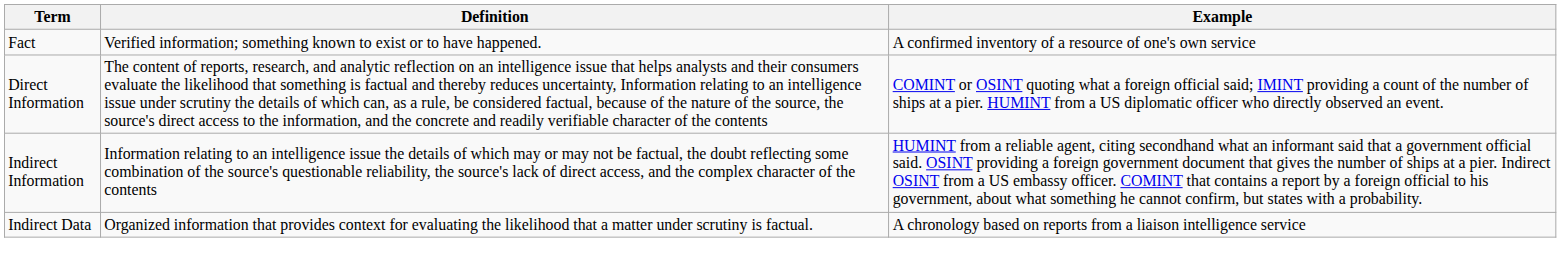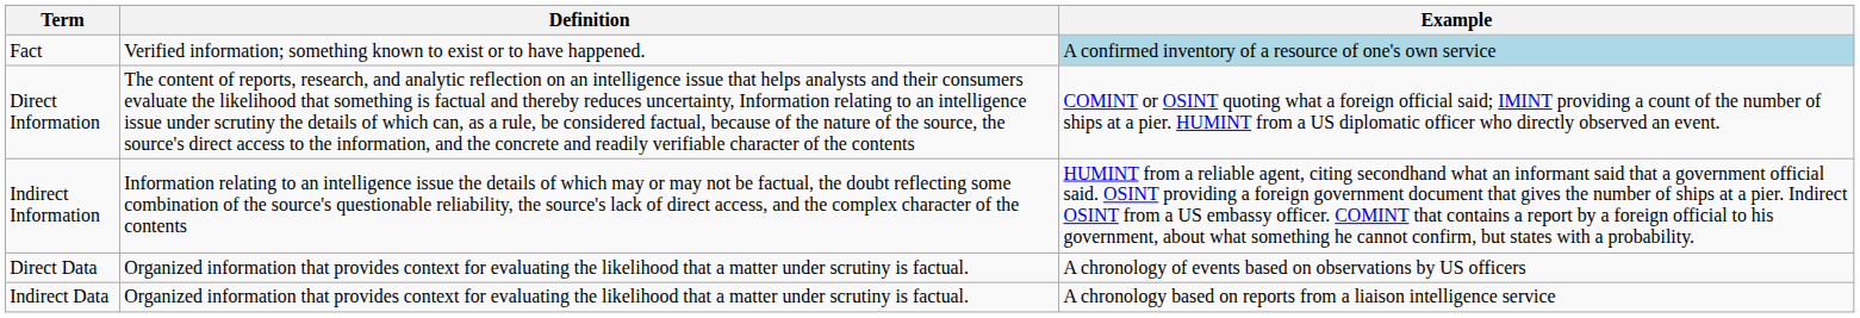 <table class="wikitable">
 <tr>
 <th>Term</th>
 <th>Definition</th>
 <th>Example</th>
 </tr>
 <tr>
 <td>Fact</td>
 <td>Verified information; something known to exist or to have happened.</td>
-<td>A confirmed inventory of a resource of one's own service</td>
+<td style="background: lightblue;">A confirmed inventory of a resource of one's own service</td>
 </tr>
 <tr>
 <td>Direct Information</td>
 <td>The content of reports, research, and analytic reflection on an intelligence issue that helps analysts and their consumers evaluate the likelihood that something is factual and thereby reduces uncertainty, Information relating to an intelligence issue under scrutiny the details of which can, as a rule, be considered factual, because of the nature of the source, the source's direct access to the information, and the concrete and readily verifiable character of the contents</td>
 <td><a href='#'>COMINT</a> or <a href='#'>OSINT</a> quoting what a foreign official said; <a href='#'>IMINT</a> providing a count of the number of ships at a pier. <a href='#'>HUMINT</a> from a US diplomatic officer who directly observed an event.</td>
 </tr>
 <tr>
 <td>Indirect Information</td>
 <td>Information relating to an intelligence issue the details of which may or may not be factual, the doubt reflecting some combination of the source's questionable reliability, the source's lack of direct access, and the complex character of the contents</td>
 <td><a href='#'>HUMINT</a> from a reliable agent, citing secondhand what an informant said that a government official said. <a href='#'>OSINT</a> providing a foreign government document that gives the number of ships at a pier. Indirect <a href='#'>OSINT</a> from a US embassy officer. <a href='#'>COMINT</a> that contains a report by a foreign official to his government, about what something he cannot confirm, but states with a probability.</td>
 </tr>
 <tr>
+<td>Direct Data</td>
+<td>Organized information that provides context for evaluating the likelihood that a matter under scrutiny is factual.</td>
+<td>A chronology of events based on observations by US officers</td>
+</tr>
+<tr>
 <td>Indirect Data</td>
 <td>Organized information that provides context for evaluating the likelihood that a matter under scrutiny is factual.</td>
 <td>A chronology based on reports from a liaison intelligence service</td>
 </tr>
 </table>
